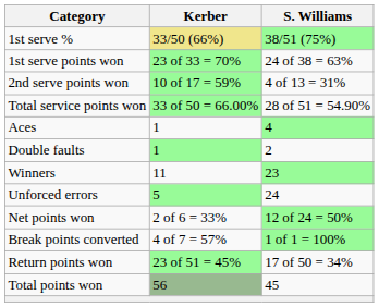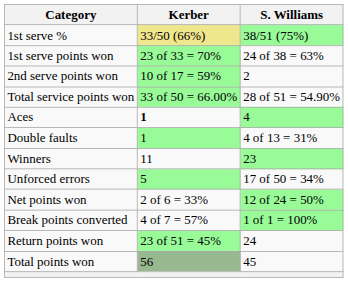 <table class="wikitable">
 <tr>
 <th>Category</th>
 <th> Kerber</th>
 <th> S. Williams</th>
 </tr>
 <tr>
 <td>1st serve %</td>
 <td style="background: khaki;">33/50 (66%)</td>
 <td bgcolor=98FB98>38/51 (75%)</td>
 </tr>
 <tr>
 <td>1st serve points won</td>
 <td bgcolor=98FB98>23 of 33 = 70%</td>
 <td>24 of 38 = 63%</td>
 </tr>
 <tr>
 <td>2nd serve points won</td>
 <td bgcolor=98FB98>10 of 17 = 59%</td>
-<td>4 of 13 = 31%</td>
+<td>2</td>
 </tr>
 <tr>
 <td>Total service points won</td>
 <td bgcolor=98FB98>33 of 50 = 66.00%</td>
 <td>28 of 51 = 54.90%</td>
 </tr>
 <tr>
 <td>Aces</td>
-<td>1</td>
+<td><strong>1</strong></td>
 <td bgcolor=98FB98>4</td>
 </tr>
 <tr>
 <td>Double faults</td>
 <td bgcolor=98FB98>1</td>
-<td>2</td>
+<td>4 of 13 = 31%</td>
 </tr>
 <tr>
 <td>Winners</td>
 <td>11</td>
 <td bgcolor=98FB98>23</td>
 </tr>
 <tr>
 <td>Unforced errors</td>
 <td bgcolor=98FB98>5</td>
-<td>24</td>
+<td>17 of 50 = 34%</td>
 </tr>
 <tr>
 <td>Net points won</td>
 <td>2 of 6 = 33%</td>
 <td bgcolor=98FB98>12 of 24 = 50%</td>
 </tr>
 <tr>
 <td>Break points converted</td>
 <td>4 of 7 = 57%</td>
 <td bgcolor=98FB98>1 of 1 = 100%</td>
 </tr>
 <tr>
 <td>Return points won</td>
 <td bgcolor=98FB98>23 of 51 = 45%</td>
-<td>17 of 50 = 34%</td>
+<td>24</td>
 </tr>
 <tr>
 <td>Total points won</td>
 <td bgcolor=98FB989>56</td>
 <td>45</td>
 </tr>
 <tr>
 <th colspan=3></th>
 </tr>
 </table>
